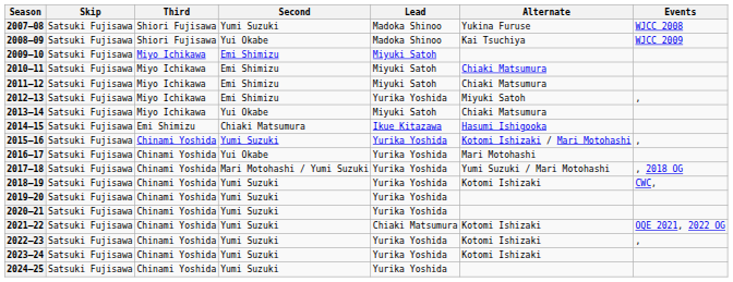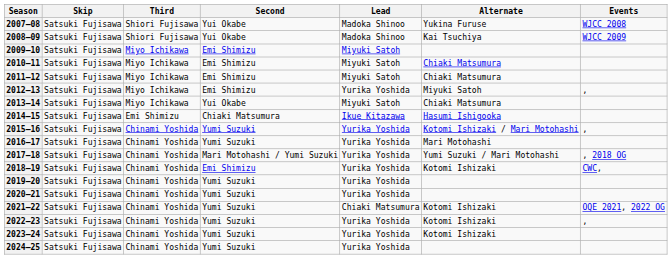 <table class="wikitable">
 <tr>
 <th scope="col">Season</th>
 <th scope="col">Skip</th>
 <th scope="col">Third</th>
 <th scope="col">Second</th>
 <th scope="col">Lead</th>
 <th scope="col">Alternate</th>
 <th scope="col">Events</th>
 </tr>
 <tr>
 <th scope="row">2007–08</th>
 <td>Satsuki Fujisawa</td>
 <td>Shiori Fujisawa</td>
-<td>Yumi Suzuki</td>
+<td>Yui Okabe</td>
 <td>Madoka Shinoo</td>
 <td>Yukina Furuse</td>
 <td><a href='#'>WJCC 2008</a></td>
 </tr>
 <tr>
 <th scope="row">2008–09</th>
 <td>Satsuki Fujisawa</td>
 <td>Shiori Fujisawa</td>
 <td>Yui Okabe</td>
 <td>Madoka Shinoo</td>
 <td>Kai Tsuchiya</td>
 <td><a href='#'>WJCC 2009</a></td>
 </tr>
 <tr>
 <th scope="row">2009–10</th>
 <td>Satsuki Fujisawa</td>
 <td><a href='#'>Miyo Ichikawa</a></td>
 <td><a href='#'>Emi Shimizu</a></td>
 <td><a href='#'>Miyuki Satoh</a></td>
 <td></td>
 <td></td>
 </tr>
 <tr>
 <th scope="row">2010–11</th>
 <td>Satsuki Fujisawa</td>
 <td>Miyo Ichikawa</td>
 <td>Emi Shimizu</td>
 <td>Miyuki Satoh</td>
 <td><a href='#'>Chiaki Matsumura</a></td>
 <td></td>
 </tr>
 <tr>
 <th scope="row">2011–12</th>
 <td>Satsuki Fujisawa</td>
 <td>Miyo Ichikawa</td>
 <td>Emi Shimizu</td>
 <td>Miyuki Satoh</td>
 <td>Chiaki Matsumura</td>
 <td></td>
 </tr>
 <tr>
 <th scope="row">2012–13</th>
 <td>Satsuki Fujisawa</td>
 <td>Miyo Ichikawa</td>
 <td>Emi Shimizu</td>
 <td>Yurika Yoshida</td>
 <td>Miyuki Satoh</td>
 <td>, </td>
 </tr>
 <tr>
 <th scope="row">2013–14</th>
 <td>Satsuki Fujisawa</td>
 <td>Miyo Ichikawa</td>
 <td>Yui Okabe</td>
 <td>Miyuki Satoh</td>
 <td>Chiaki Matsumura</td>
 <td></td>
 </tr>
 <tr>
 <th scope="row">2014–15</th>
 <td>Satsuki Fujisawa</td>
 <td>Emi Shimizu</td>
 <td>Chiaki Matsumura</td>
 <td><a href='#'>Ikue Kitazawa</a></td>
 <td><a href='#'>Hasumi Ishigooka</a></td>
 <td></td>
 </tr>
 <tr>
 <th scope="row">2015–16</th>
 <td>Satsuki Fujisawa</td>
 <td><a href='#'>Chinami Yoshida</a></td>
 <td><a href='#'>Yumi Suzuki</a></td>
 <td><a href='#'>Yurika Yoshida</a></td>
 <td><a href='#'>Kotomi Ishizaki</a> / <a href='#'>Mari Motohashi</a></td>
 <td>, </td>
 </tr>
 <tr>
 <th scope="row">2016–17</th>
 <td>Satsuki Fujisawa</td>
 <td>Chinami Yoshida</td>
-<td>Yui Okabe</td>
+<td>Yumi Suzuki</td>
 <td>Yurika Yoshida</td>
 <td>Mari Motohashi</td>
 <td></td>
 </tr>
 <tr>
 <th scope="row">2017–18</th>
 <td>Satsuki Fujisawa</td>
 <td>Chinami Yoshida</td>
 <td>Mari Motohashi / Yumi Suzuki</td>
 <td>Yurika Yoshida</td>
 <td>Yumi Suzuki / Mari Motohashi</td>
 <td>, <a href='#'>2018 OG</a></td>
 </tr>
 <tr>
 <th scope="row">2018–19</th>
 <td>Satsuki Fujisawa</td>
 <td>Chinami Yoshida</td>
-<td>Yumi Suzuki</td>
+<td><a href='#'>Emi Shimizu</a></td>
 <td>Yurika Yoshida</td>
 <td>Kotomi Ishizaki</td>
 <td><a href='#'>CWC</a>, </td>
 </tr>
 <tr>
 <th scope="row">2019–20</th>
 <td>Satsuki Fujisawa</td>
 <td>Chinami Yoshida</td>
 <td>Yumi Suzuki</td>
 <td>Yurika Yoshida</td>
 <td></td>
 <td></td>
 </tr>
 <tr>
 <th scope="row">2020–21</th>
 <td>Satsuki Fujisawa</td>
 <td>Chinami Yoshida</td>
 <td>Yumi Suzuki</td>
 <td>Yurika Yoshida</td>
 <td></td>
 <td></td>
 </tr>
 <tr>
 <th scope="row">2021–22</th>
 <td>Satsuki Fujisawa</td>
 <td>Chinami Yoshida</td>
 <td>Yumi Suzuki</td>
 <td>Chiaki Matsumura</td>
 <td>Kotomi Ishizaki</td>
 <td><a href='#'>OQE 2021</a>, <a href='#'>2022 OG</a></td>
 </tr>
 <tr>
 <th scope="row">2022–23</th>
 <td>Satsuki Fujisawa</td>
 <td>Chinami Yoshida</td>
 <td>Yumi Suzuki</td>
 <td>Yurika Yoshida</td>
 <td>Kotomi Ishizaki</td>
 <td>, </td>
 </tr>
 <tr>
 <th scope="row">2023–24</th>
 <td>Satsuki Fujisawa</td>
 <td>Chinami Yoshida</td>
 <td>Yumi Suzuki</td>
 <td>Yurika Yoshida</td>
 <td>Kotomi Ishizaki</td>
 <td></td>
 </tr>
 <tr>
 <th scope="row">2024–25</th>
 <td>Satsuki Fujisawa</td>
 <td>Chinami Yoshida</td>
 <td>Yumi Suzuki</td>
 <td>Yurika Yoshida</td>
 <td></td>
 <td></td>
 </tr>
 </table>
